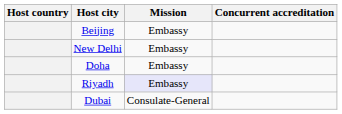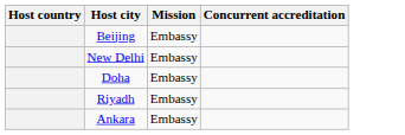 <table class="wikitable plainrowheaders" style="text-align:center;">
 <tr>
 <th scope="col">Host country</th>
 <th scope="col">Host city</th>
 <th scope="col">Mission</th>
 <th scope="col">Concurrent accreditation</th>
 </tr>
 <tr>
 <th scope="row"></th>
 <td><a href='#'>Beijing</a></td>
 <td>Embassy</td>
 <td></td>
 </tr>
 <tr>
 <th scope="row"></th>
 <td><a href='#'>New Delhi</a></td>
 <td>Embassy</td>
 <td></td>
 </tr>
 <tr>
 <th scope="row"></th>
 <td><a href='#'>Doha</a></td>
 <td>Embassy</td>
 <td></td>
 </tr>
 <tr>
 <th scope="row"></th>
 <td><a href='#'>Riyadh</a></td>
-<td style="background: lavender;">Embassy</td>
+<td>Embassy</td>
 <td></td>
 </tr>
 <tr>
 <th scope="row"></th>
-<td><a href='#'>Dubai</a></td>
-<td>Consulate-General</td>
+<td><a href='#'>Ankara</a></td>
+<td>Embassy</td>
 <td></td>
 </tr>
 </table>
